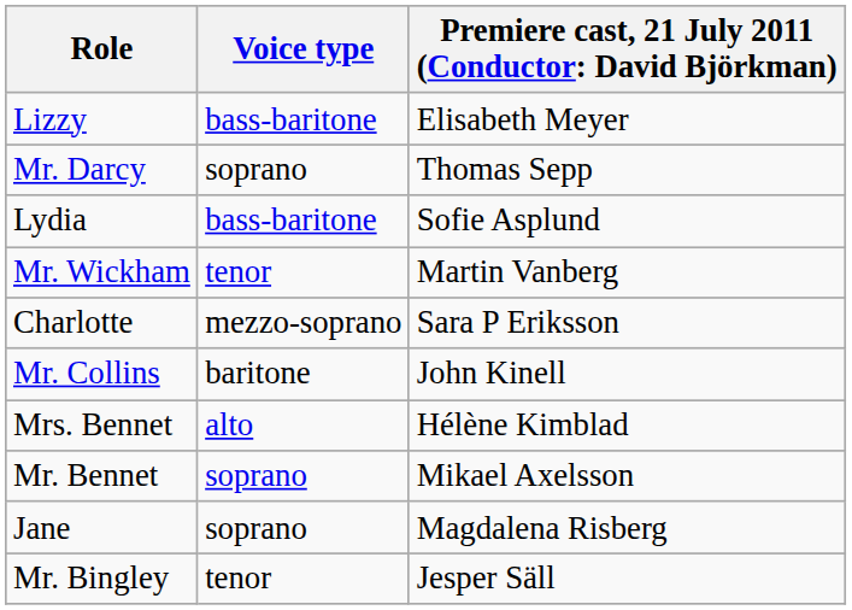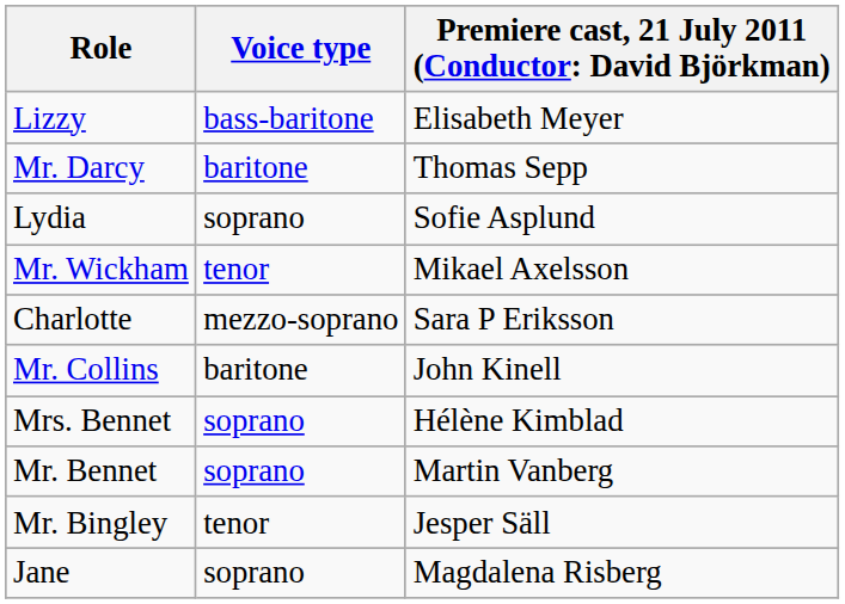 <table class="wikitable">
 <tr>
 <th>Role</th>
 <th><a href='#'>Voice type</a></th>
 <th>Premiere cast, 21 July 2011<br>(<a href='#'>Conductor</a>: David Björkman)</th>
 </tr>
 <tr>
 <td><a href='#'>Lizzy</a></td>
 <td><a href='#'>bass-baritone</a></td>
 <td>Elisabeth Meyer</td>
 </tr>
 <tr>
 <td><a href='#'>Mr. Darcy</a></td>
-<td>soprano</td>
+<td><a href='#'>baritone</a></td>
 <td>Thomas Sepp</td>
 </tr>
 <tr>
 <td>Lydia</td>
-<td><a href='#'>bass-baritone</a></td>
+<td>soprano</td>
 <td>Sofie Asplund</td>
 </tr>
 <tr>
 <td><a href='#'>Mr. Wickham</a></td>
 <td><a href='#'>tenor</a></td>
-<td>Martin Vanberg</td>
+<td>Mikael Axelsson</td>
 </tr>
 <tr>
 <td>Charlotte</td>
 <td>mezzo-soprano</td>
 <td>Sara P Eriksson</td>
 </tr>
 <tr>
 <td><a href='#'>Mr. Collins</a></td>
 <td>baritone</td>
 <td>John Kinell</td>
 </tr>
 <tr>
 <td>Mrs. Bennet</td>
-<td><a href='#'>alto</a></td>
+<td><a href='#'>soprano</a></td>
 <td>Hélène Kimblad</td>
 </tr>
 <tr>
 <td>Mr. Bennet</td>
 <td><a href='#'>soprano</a></td>
-<td>Mikael Axelsson</td>
+<td>Martin Vanberg</td>
+</tr>
+<tr>
+<td>Mr. Bingley</td>
+<td>tenor</td>
+<td>Jesper Säll</td>
 </tr>
 <tr>
 <td>Jane</td>
 <td>soprano</td>
 <td>Magdalena Risberg</td>
 </tr>
-<tr>
-<td>Mr. Bingley</td>
-<td>tenor</td>
-<td>Jesper Säll</td>
-</tr>
 </table>
